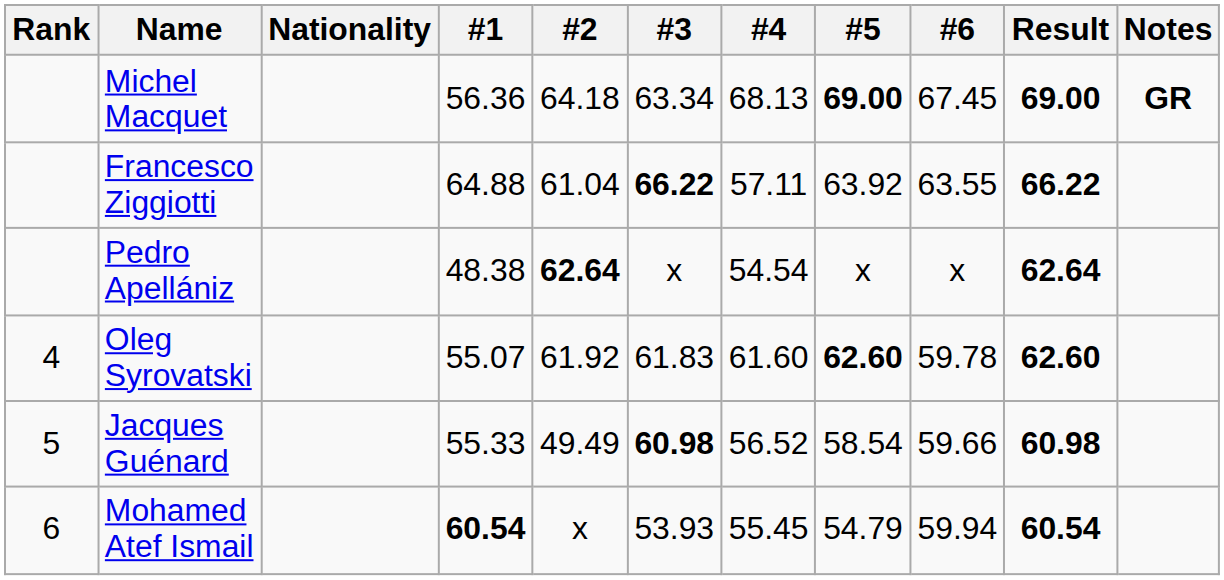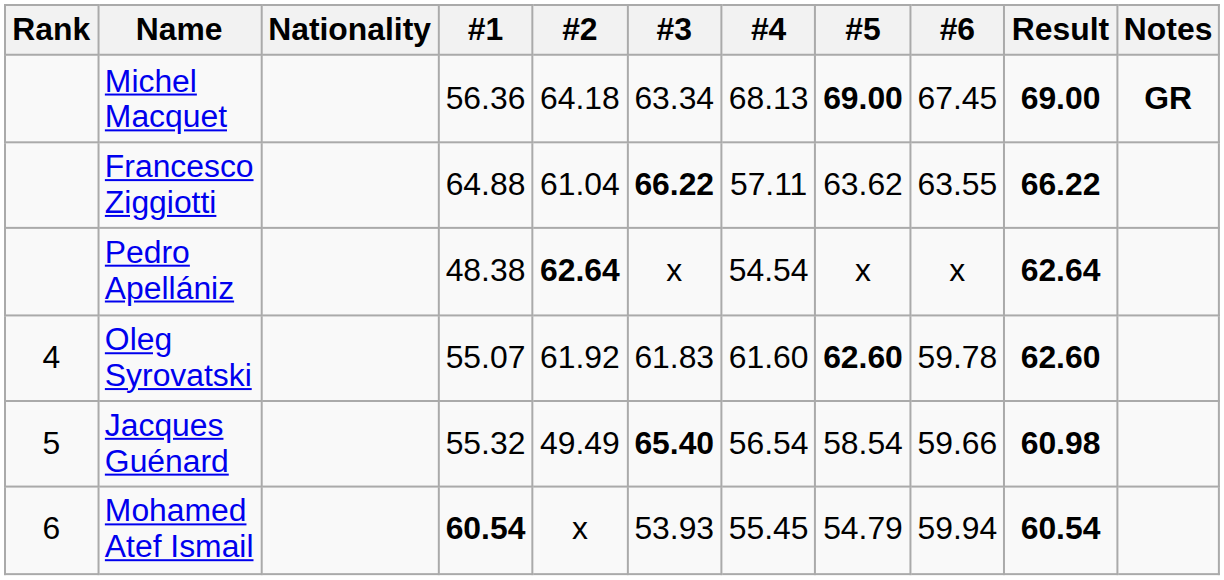 <table class="wikitable sortable" style="text-align:center">
 <tr>
 <th>Rank</th>
 <th>Name</th>
 <th>Nationality</th>
 <th>#1</th>
 <th>#2</th>
 <th>#3</th>
 <th>#4</th>
 <th>#5</th>
 <th>#6</th>
 <th>Result</th>
 <th>Notes</th>
 </tr>
 <tr>
 <td></td>
 <td align=left><a href='#'>Michel Macquet</a></td>
 <td align=left></td>
 <td>56.36</td>
 <td>64.18</td>
 <td>63.34</td>
 <td>68.13</td>
 <td><strong>69.00</strong></td>
 <td>67.45</td>
 <td><strong>69.00</strong></td>
 <td><strong>GR</strong></td>
 </tr>
 <tr>
 <td></td>
 <td align=left><a href='#'>Francesco Ziggiotti</a></td>
 <td align=left></td>
 <td>64.88</td>
 <td>61.04</td>
 <td><strong>66.22</strong></td>
 <td>57.11</td>
-<td>63.92</td>
+<td>63.62</td>
 <td>63.55</td>
 <td><strong>66.22</strong></td>
 <td></td>
 </tr>
 <tr>
 <td></td>
 <td align=left><a href='#'>Pedro Apellániz</a></td>
 <td align=left></td>
 <td>48.38</td>
 <td><strong>62.64</strong></td>
 <td>x</td>
 <td>54.54</td>
 <td>x</td>
 <td>x</td>
 <td><strong>62.64</strong></td>
 <td></td>
 </tr>
 <tr>
 <td>4</td>
 <td align=left><a href='#'>Oleg Syrovatski</a></td>
 <td align=left></td>
 <td>55.07</td>
 <td>61.92</td>
 <td>61.83</td>
 <td>61.60</td>
 <td><strong>62.60</strong></td>
 <td>59.78</td>
 <td><strong>62.60</strong></td>
 <td></td>
 </tr>
 <tr>
 <td>5</td>
 <td align=left><a href='#'>Jacques Guénard</a></td>
 <td align=left></td>
-<td>55.33</td>
+<td>55.32</td>
 <td>49.49</td>
-<td><strong>60.98</strong></td>
-<td>56.52</td>
+<td><strong>65.40</strong></td>
+<td>56.54</td>
 <td>58.54</td>
 <td>59.66</td>
 <td><strong>60.98</strong></td>
 <td></td>
 </tr>
 <tr>
 <td>6</td>
 <td align=left><a href='#'>Mohamed Atef Ismail</a></td>
 <td align=left></td>
 <td><strong>60.54</strong></td>
 <td>x</td>
 <td>53.93</td>
 <td>55.45</td>
 <td>54.79</td>
 <td>59.94</td>
 <td><strong>60.54 </strong></td>
 <td></td>
 </tr>
 </table>
